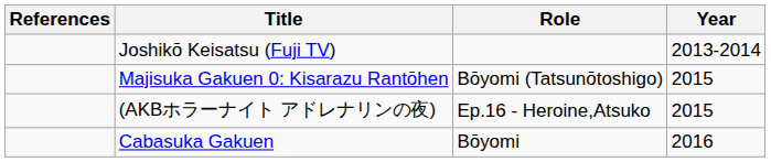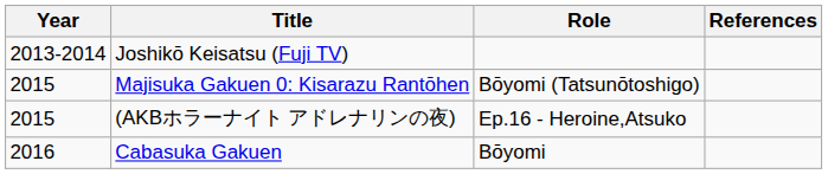 <table class="wikitable">
 <tr>
-<th>References</th>
+<th>Year</th>
 <th>Title</th>
 <th>Role</th>
-<th>Year</th>
+<th>References</th>
 </tr>
 <tr>
-<td></td>
+<td>2013-2014</td>
 <td>Joshikō Keisatsu (<a href='#'>Fuji TV</a>)</td>
 <td></td>
-<td>2013-2014</td>
+<td></td>
 </tr>
 <tr>
-<td></td>
+<td>2015</td>
 <td><a href='#'>Majisuka Gakuen 0: Kisarazu Rantōhen</a></td>
 <td>Bōyomi (Tatsunōtoshigo)</td>
-<td>2015</td>
+<td></td>
 </tr>
 <tr>
-<td></td>
+<td>2015</td>
 <td>(AKBホラーナイト アドレナリンの夜)</td>
 <td>Ep.16 - Heroine,Atsuko</td>
-<td>2015</td>
+<td></td>
 </tr>
 <tr>
-<td></td>
+<td>2016</td>
 <td><a href='#'>Cabasuka Gakuen</a></td>
 <td>Bōyomi</td>
-<td>2016</td>
+<td></td>
 </tr>
 </table>
